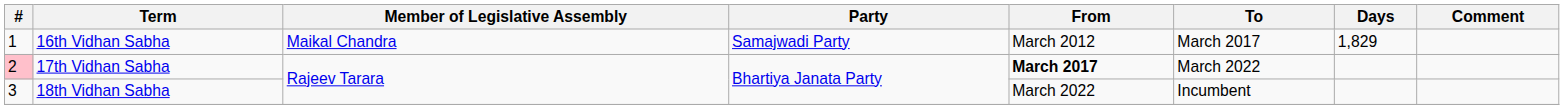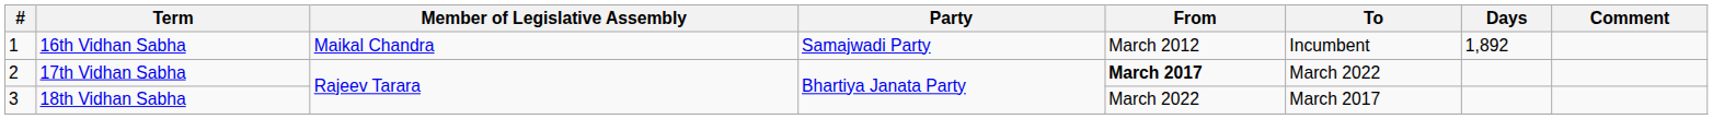 <table class="wikitable plainrowheaders sortable" width="80%" style="font-size: x-big;">
 <tr>
 <th Scope=col>#</th>
 <th scope=col>Term</th>
 <th scope=col>Member of Legislative Assembly</th>
 <th scope=col>Party</th>
 <th scope=col>From</th>
 <th scope=col>To</th>
 <th scope=col>Days</th>
 <th scope=col>Comment</th>
 </tr>
 <tr>
 <td>1</td>
 <td><a href='#'>16th Vidhan Sabha</a></td>
 <td><a href='#'>Maikal Chandra</a></td>
 <td><a href='#'>Samajwadi Party</a></td>
 <td>March 2012</td>
-<td>March 2017</td>
-<td>1,829</td>
+<td>Incumbent</td>
+<td>1,892</td>
 <td></td>
 </tr>
 <tr>
-<td style="background: pink;">2</td>
+<td>2</td>
 <td><a href='#'>17th Vidhan Sabha</a></td>
 <td rowspan="2"><a href='#'>Rajeev Tarara</a></td>
 <td rowspan="2"><a href='#'>Bhartiya Janata Party</a></td>
 <td><strong>March 2017</strong></td>
 <td>March 2022</td>
 <td></td>
 <td></td>
 </tr>
 <tr>
 <td>3</td>
 <td><a href='#'>18th Vidhan Sabha</a></td>
 <td>March 2022</td>
-<td>Incumbent</td>
+<td>March 2017</td>
 <td></td>
 <td></td>
 </tr>
 <tr>
 </tr>
 </table>
